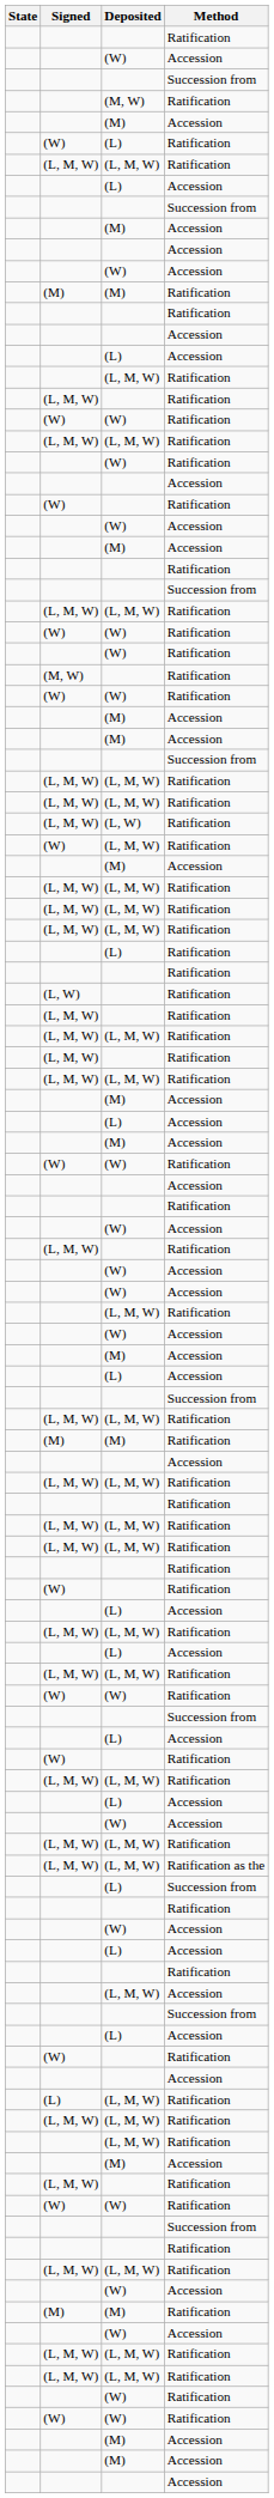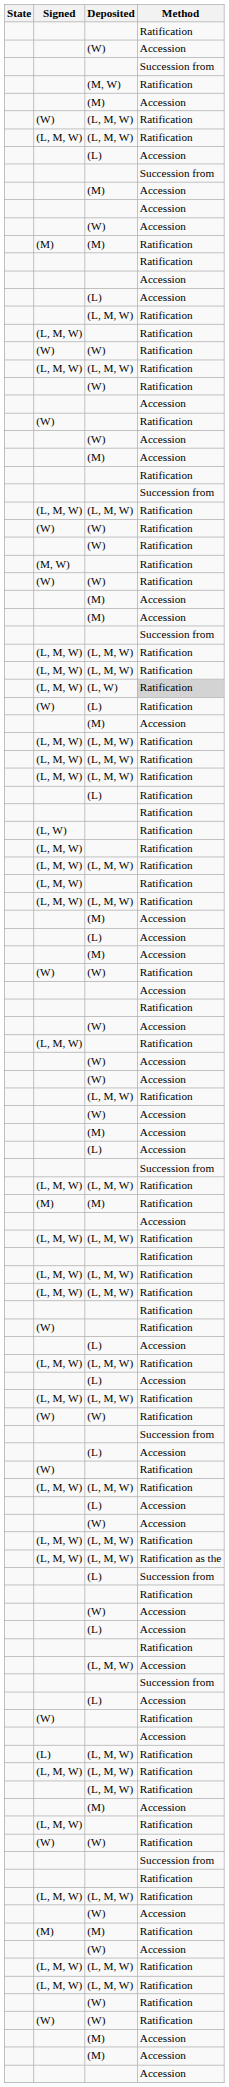 <table class="wikitable sortable">
 <tr>
 <th>State</th>
 <th>Signed</th>
 <th>Deposited</th>
 <th>Method</th>
 </tr>
 <tr>
 <td></td>
 <td></td>
 <td></td>
 <td>Ratification</td>
 </tr>
 <tr>
 <td></td>
 <td></td>
 <td> (W)</td>
 <td>Accession</td>
 </tr>
 <tr>
 <td></td>
 <td></td>
 <td></td>
 <td>Succession from </td>
 </tr>
 <tr>
 <td></td>
 <td></td>
 <td> (M, W)</td>
 <td>Ratification</td>
 </tr>
 <tr>
 <td></td>
 <td></td>
 <td> (M)</td>
 <td>Accession</td>
 </tr>
 <tr>
 <td></td>
 <td> (W)</td>
-<td> (L)</td>
+<td> (L, M, W)</td>
 <td>Ratification</td>
 </tr>
 <tr>
 <td></td>
 <td> (L, M, W)</td>
 <td> (L, M, W)</td>
 <td>Ratification</td>
 </tr>
 <tr>
 <td></td>
 <td></td>
 <td> (L)</td>
 <td>Accession</td>
 </tr>
 <tr>
 <td></td>
 <td></td>
 <td></td>
 <td>Succession from </td>
 </tr>
 <tr>
 <td></td>
 <td></td>
 <td> (M)</td>
 <td>Accession</td>
 </tr>
 <tr>
 <td></td>
 <td></td>
 <td></td>
 <td>Accession</td>
 </tr>
 <tr>
 <td></td>
 <td></td>
 <td> (W)</td>
 <td>Accession</td>
 </tr>
 <tr>
 <td></td>
 <td> (M)</td>
 <td> (M)</td>
 <td>Ratification</td>
 </tr>
 <tr>
 <td></td>
 <td></td>
 <td></td>
 <td>Ratification</td>
 </tr>
 <tr>
 <td></td>
 <td></td>
 <td></td>
 <td>Accession</td>
 </tr>
 <tr>
 <td></td>
 <td></td>
 <td> (L)</td>
 <td>Accession</td>
 </tr>
 <tr>
 <td></td>
 <td></td>
 <td> (L, M, W)</td>
 <td>Ratification</td>
 </tr>
 <tr>
 <td></td>
 <td> (L, M, W)</td>
 <td></td>
 <td>Ratification</td>
 </tr>
 <tr>
 <td></td>
 <td> (W)</td>
 <td> (W)</td>
 <td>Ratification</td>
 </tr>
 <tr>
 <td></td>
 <td> (L, M, W)</td>
 <td> (L, M, W)</td>
 <td>Ratification</td>
 </tr>
 <tr>
 <td></td>
 <td></td>
 <td> (W)</td>
 <td>Ratification</td>
 </tr>
 <tr>
 <td></td>
 <td></td>
 <td></td>
 <td>Accession</td>
 </tr>
 <tr>
 <td></td>
 <td> (W)</td>
 <td></td>
 <td>Ratification</td>
 </tr>
 <tr>
 <td></td>
 <td></td>
 <td> (W)</td>
 <td>Accession</td>
 </tr>
 <tr>
 <td></td>
 <td></td>
 <td> (M)</td>
 <td>Accession</td>
 </tr>
 <tr>
 <td></td>
 <td></td>
 <td></td>
 <td>Ratification</td>
 </tr>
 <tr>
 <td></td>
 <td></td>
 <td></td>
 <td>Succession from </td>
 </tr>
 <tr>
 <td></td>
 <td> (L, M, W)</td>
 <td> (L, M, W)</td>
 <td>Ratification</td>
 </tr>
 <tr>
 <td></td>
 <td> (W)</td>
 <td> (W)</td>
 <td>Ratification</td>
 </tr>
 <tr>
 <td></td>
 <td></td>
 <td> (W)</td>
 <td>Ratification</td>
 </tr>
 <tr>
 <td></td>
 <td> (M, W)</td>
 <td></td>
 <td>Ratification</td>
 </tr>
 <tr>
 <td></td>
 <td> (W)</td>
 <td> (W)</td>
 <td>Ratification</td>
 </tr>
 <tr>
 <td></td>
 <td></td>
 <td> (M)</td>
 <td>Accession</td>
 </tr>
 <tr>
 <td></td>
 <td></td>
 <td> (M)</td>
 <td>Accession</td>
 </tr>
 <tr>
 <td></td>
 <td></td>
 <td></td>
 <td>Succession from </td>
 </tr>
 <tr>
 <td></td>
 <td> (L, M, W)</td>
 <td> (L, M, W)</td>
 <td>Ratification</td>
 </tr>
 <tr>
 <td></td>
 <td> (L, M, W)</td>
 <td> (L, M, W)</td>
 <td>Ratification</td>
 </tr>
 <tr>
 <td></td>
 <td> (L, M, W)</td>
 <td> (L, W)</td>
-<td>Ratification</td>
+<td style="background: lightgrey;">Ratification</td>
 </tr>
 <tr>
 <td></td>
 <td> (W)</td>
-<td> (L, M, W)</td>
+<td> (L)</td>
 <td>Ratification</td>
 </tr>
 <tr>
 <td></td>
 <td></td>
 <td> (M)</td>
 <td>Accession</td>
 </tr>
 <tr>
 <td></td>
 <td> (L, M, W)</td>
 <td> (L, M, W)</td>
 <td>Ratification</td>
 </tr>
 <tr>
 <td></td>
 <td> (L, M, W)</td>
 <td> (L, M, W)</td>
 <td>Ratification</td>
 </tr>
 <tr>
 <td></td>
 <td> (L, M, W)</td>
 <td> (L, M, W)</td>
 <td>Ratification</td>
 </tr>
 <tr>
 <td></td>
 <td></td>
 <td> (L)</td>
 <td>Ratification</td>
 </tr>
 <tr>
 <td></td>
 <td></td>
 <td></td>
 <td>Ratification</td>
 </tr>
 <tr>
 <td></td>
 <td> (L, W)</td>
 <td></td>
 <td>Ratification</td>
 </tr>
 <tr>
 <td></td>
 <td> (L, M, W)</td>
 <td></td>
 <td>Ratification</td>
 </tr>
 <tr>
 <td></td>
 <td> (L, M, W)</td>
 <td> (L, M, W)</td>
 <td>Ratification</td>
 </tr>
 <tr>
 <td></td>
 <td> (L, M, W)</td>
 <td></td>
 <td>Ratification</td>
 </tr>
 <tr>
 <td></td>
 <td> (L, M, W)</td>
 <td> (L, M, W)</td>
 <td>Ratification</td>
 </tr>
 <tr>
 <td></td>
 <td></td>
 <td> (M)</td>
 <td>Accession</td>
 </tr>
 <tr>
 <td></td>
 <td></td>
 <td> (L)</td>
 <td>Accession</td>
 </tr>
 <tr>
 <td></td>
 <td></td>
 <td> (M)</td>
 <td>Accession</td>
 </tr>
 <tr>
 <td></td>
 <td> (W)</td>
 <td> (W)</td>
 <td>Ratification</td>
 </tr>
 <tr>
 <td></td>
 <td></td>
 <td></td>
 <td>Accession</td>
 </tr>
 <tr>
 <td></td>
 <td></td>
 <td></td>
 <td>Ratification</td>
 </tr>
 <tr>
 <td></td>
 <td></td>
 <td> (W)</td>
 <td>Accession</td>
 </tr>
 <tr>
 <td></td>
 <td> (L, M, W)</td>
 <td></td>
 <td>Ratification</td>
 </tr>
 <tr>
 <td></td>
 <td></td>
 <td> (W)</td>
 <td>Accession</td>
 </tr>
 <tr>
 <td></td>
 <td></td>
 <td> (W)</td>
 <td>Accession</td>
 </tr>
 <tr>
 <td></td>
 <td></td>
 <td> (L, M, W)</td>
 <td>Ratification</td>
 </tr>
 <tr>
 <td></td>
 <td></td>
 <td> (W)</td>
 <td>Accession</td>
 </tr>
 <tr>
 <td></td>
 <td></td>
 <td> (M)</td>
 <td>Accession</td>
 </tr>
 <tr>
 <td></td>
 <td></td>
 <td> (L)</td>
 <td>Accession</td>
 </tr>
 <tr>
 <td></td>
 <td></td>
 <td></td>
 <td>Succession from </td>
 </tr>
 <tr>
 <td></td>
 <td> (L, M, W)</td>
 <td> (L, M, W)</td>
 <td>Ratification</td>
 </tr>
 <tr>
 <td></td>
 <td> (M)</td>
 <td> (M)</td>
 <td>Ratification</td>
 </tr>
 <tr>
 <td></td>
 <td></td>
 <td></td>
 <td>Accession</td>
 </tr>
 <tr>
 <td></td>
 <td> (L, M, W)</td>
 <td> (L, M, W)</td>
 <td>Ratification</td>
 </tr>
 <tr>
 <td></td>
 <td></td>
 <td></td>
 <td>Ratification</td>
 </tr>
 <tr>
 <td></td>
 <td> (L, M, W)</td>
 <td> (L, M, W)</td>
 <td>Ratification</td>
 </tr>
 <tr>
 <td></td>
 <td> (L, M, W)</td>
 <td> (L, M, W)</td>
 <td>Ratification</td>
 </tr>
 <tr>
 <td></td>
 <td></td>
 <td></td>
 <td>Ratification</td>
 </tr>
 <tr>
 <td></td>
 <td> (W)</td>
 <td></td>
 <td>Ratification</td>
 </tr>
 <tr>
 <td></td>
 <td></td>
 <td> (L)</td>
 <td>Accession</td>
 </tr>
 <tr>
 <td></td>
 <td> (L, M, W)</td>
 <td> (L, M, W)</td>
 <td>Ratification</td>
 </tr>
 <tr>
 <td></td>
 <td></td>
 <td> (L)</td>
 <td>Accession</td>
 </tr>
 <tr>
 <td></td>
 <td> (L, M, W)</td>
 <td> (L, M, W)</td>
 <td>Ratification</td>
 </tr>
 <tr>
 <td></td>
 <td> (W)</td>
 <td> (W)</td>
 <td>Ratification</td>
 </tr>
 <tr>
 <td></td>
 <td></td>
 <td></td>
 <td>Succession from </td>
 </tr>
 <tr>
 <td></td>
 <td></td>
 <td> (L)</td>
 <td>Accession</td>
 </tr>
 <tr>
 <td></td>
 <td> (W)</td>
 <td></td>
 <td>Ratification</td>
 </tr>
 <tr>
 <td></td>
 <td> (L, M, W)</td>
 <td> (L, M, W)</td>
 <td>Ratification</td>
 </tr>
 <tr>
 <td></td>
 <td></td>
 <td> (L)</td>
 <td>Accession</td>
 </tr>
 <tr>
 <td></td>
 <td></td>
 <td> (W)</td>
 <td>Accession</td>
 </tr>
 <tr>
 <td></td>
 <td> (L, M, W)</td>
 <td> (L, M, W)</td>
 <td>Ratification</td>
 </tr>
 <tr>
 <td></td>
 <td> (L, M, W)</td>
 <td> (L, M, W)</td>
 <td>Ratification as the </td>
 </tr>
 <tr>
 <td></td>
 <td></td>
 <td> (L)</td>
 <td>Succession from </td>
 </tr>
 <tr>
 <td></td>
 <td></td>
 <td></td>
 <td>Ratification</td>
 </tr>
 <tr>
 <td></td>
 <td></td>
 <td> (W)</td>
 <td>Accession</td>
 </tr>
 <tr>
 <td></td>
 <td></td>
 <td> (L)</td>
 <td>Accession</td>
 </tr>
 <tr>
 <td></td>
 <td></td>
 <td></td>
 <td>Ratification</td>
 </tr>
 <tr>
 <td></td>
 <td></td>
 <td> (L, M, W)</td>
 <td>Accession</td>
 </tr>
 <tr>
 <td></td>
 <td></td>
 <td></td>
 <td>Succession from </td>
 </tr>
 <tr>
 <td></td>
 <td></td>
 <td> (L)</td>
 <td>Accession</td>
 </tr>
 <tr>
 <td></td>
 <td> (W)</td>
 <td></td>
 <td>Ratification</td>
 </tr>
 <tr>
 <td></td>
 <td></td>
 <td></td>
 <td>Accession</td>
 </tr>
 <tr>
 <td></td>
 <td> (L)</td>
 <td> (L, M, W)</td>
 <td>Ratification</td>
 </tr>
 <tr>
 <td></td>
 <td> (L, M, W)</td>
 <td> (L, M, W)</td>
 <td>Ratification</td>
 </tr>
 <tr>
 <td></td>
 <td></td>
 <td> (L, M, W)</td>
 <td>Ratification</td>
 </tr>
 <tr>
 <td></td>
 <td></td>
 <td> (M)</td>
 <td>Accession</td>
 </tr>
 <tr>
 <td></td>
 <td> (L, M, W)</td>
 <td></td>
 <td>Ratification</td>
 </tr>
 <tr>
 <td></td>
 <td> (W)</td>
 <td> (W)</td>
 <td>Ratification</td>
 </tr>
 <tr>
 <td></td>
 <td></td>
 <td></td>
 <td>Succession from </td>
 </tr>
 <tr>
 <td></td>
 <td></td>
 <td></td>
 <td>Ratification</td>
 </tr>
 <tr>
 <td></td>
 <td> (L, M, W)</td>
 <td> (L, M, W)</td>
 <td>Ratification</td>
 </tr>
 <tr>
 <td></td>
 <td></td>
 <td> (W)</td>
 <td>Accession</td>
 </tr>
 <tr>
 <td></td>
 <td> (M)</td>
 <td> (M)</td>
 <td>Ratification</td>
 </tr>
 <tr>
 <td></td>
 <td></td>
 <td> (W)</td>
 <td>Accession</td>
 </tr>
 <tr>
 <td></td>
 <td> (L, M, W)</td>
 <td> (L, M, W)</td>
 <td>Ratification</td>
 </tr>
 <tr>
 <td></td>
 <td> (L, M, W)</td>
 <td> (L, M, W)</td>
 <td>Ratification</td>
 </tr>
 <tr>
 <td></td>
 <td></td>
 <td> (W)</td>
 <td>Ratification</td>
 </tr>
 <tr>
 <td></td>
 <td> (W)</td>
 <td> (W)</td>
 <td>Ratification</td>
 </tr>
 <tr>
 <td></td>
 <td></td>
 <td> (M)</td>
 <td>Accession</td>
 </tr>
 <tr>
 <td></td>
 <td></td>
 <td> (M)</td>
 <td>Accession</td>
 </tr>
 <tr>
 <td></td>
 <td></td>
 <td></td>
 <td>Accession</td>
 </tr>
 </table>
